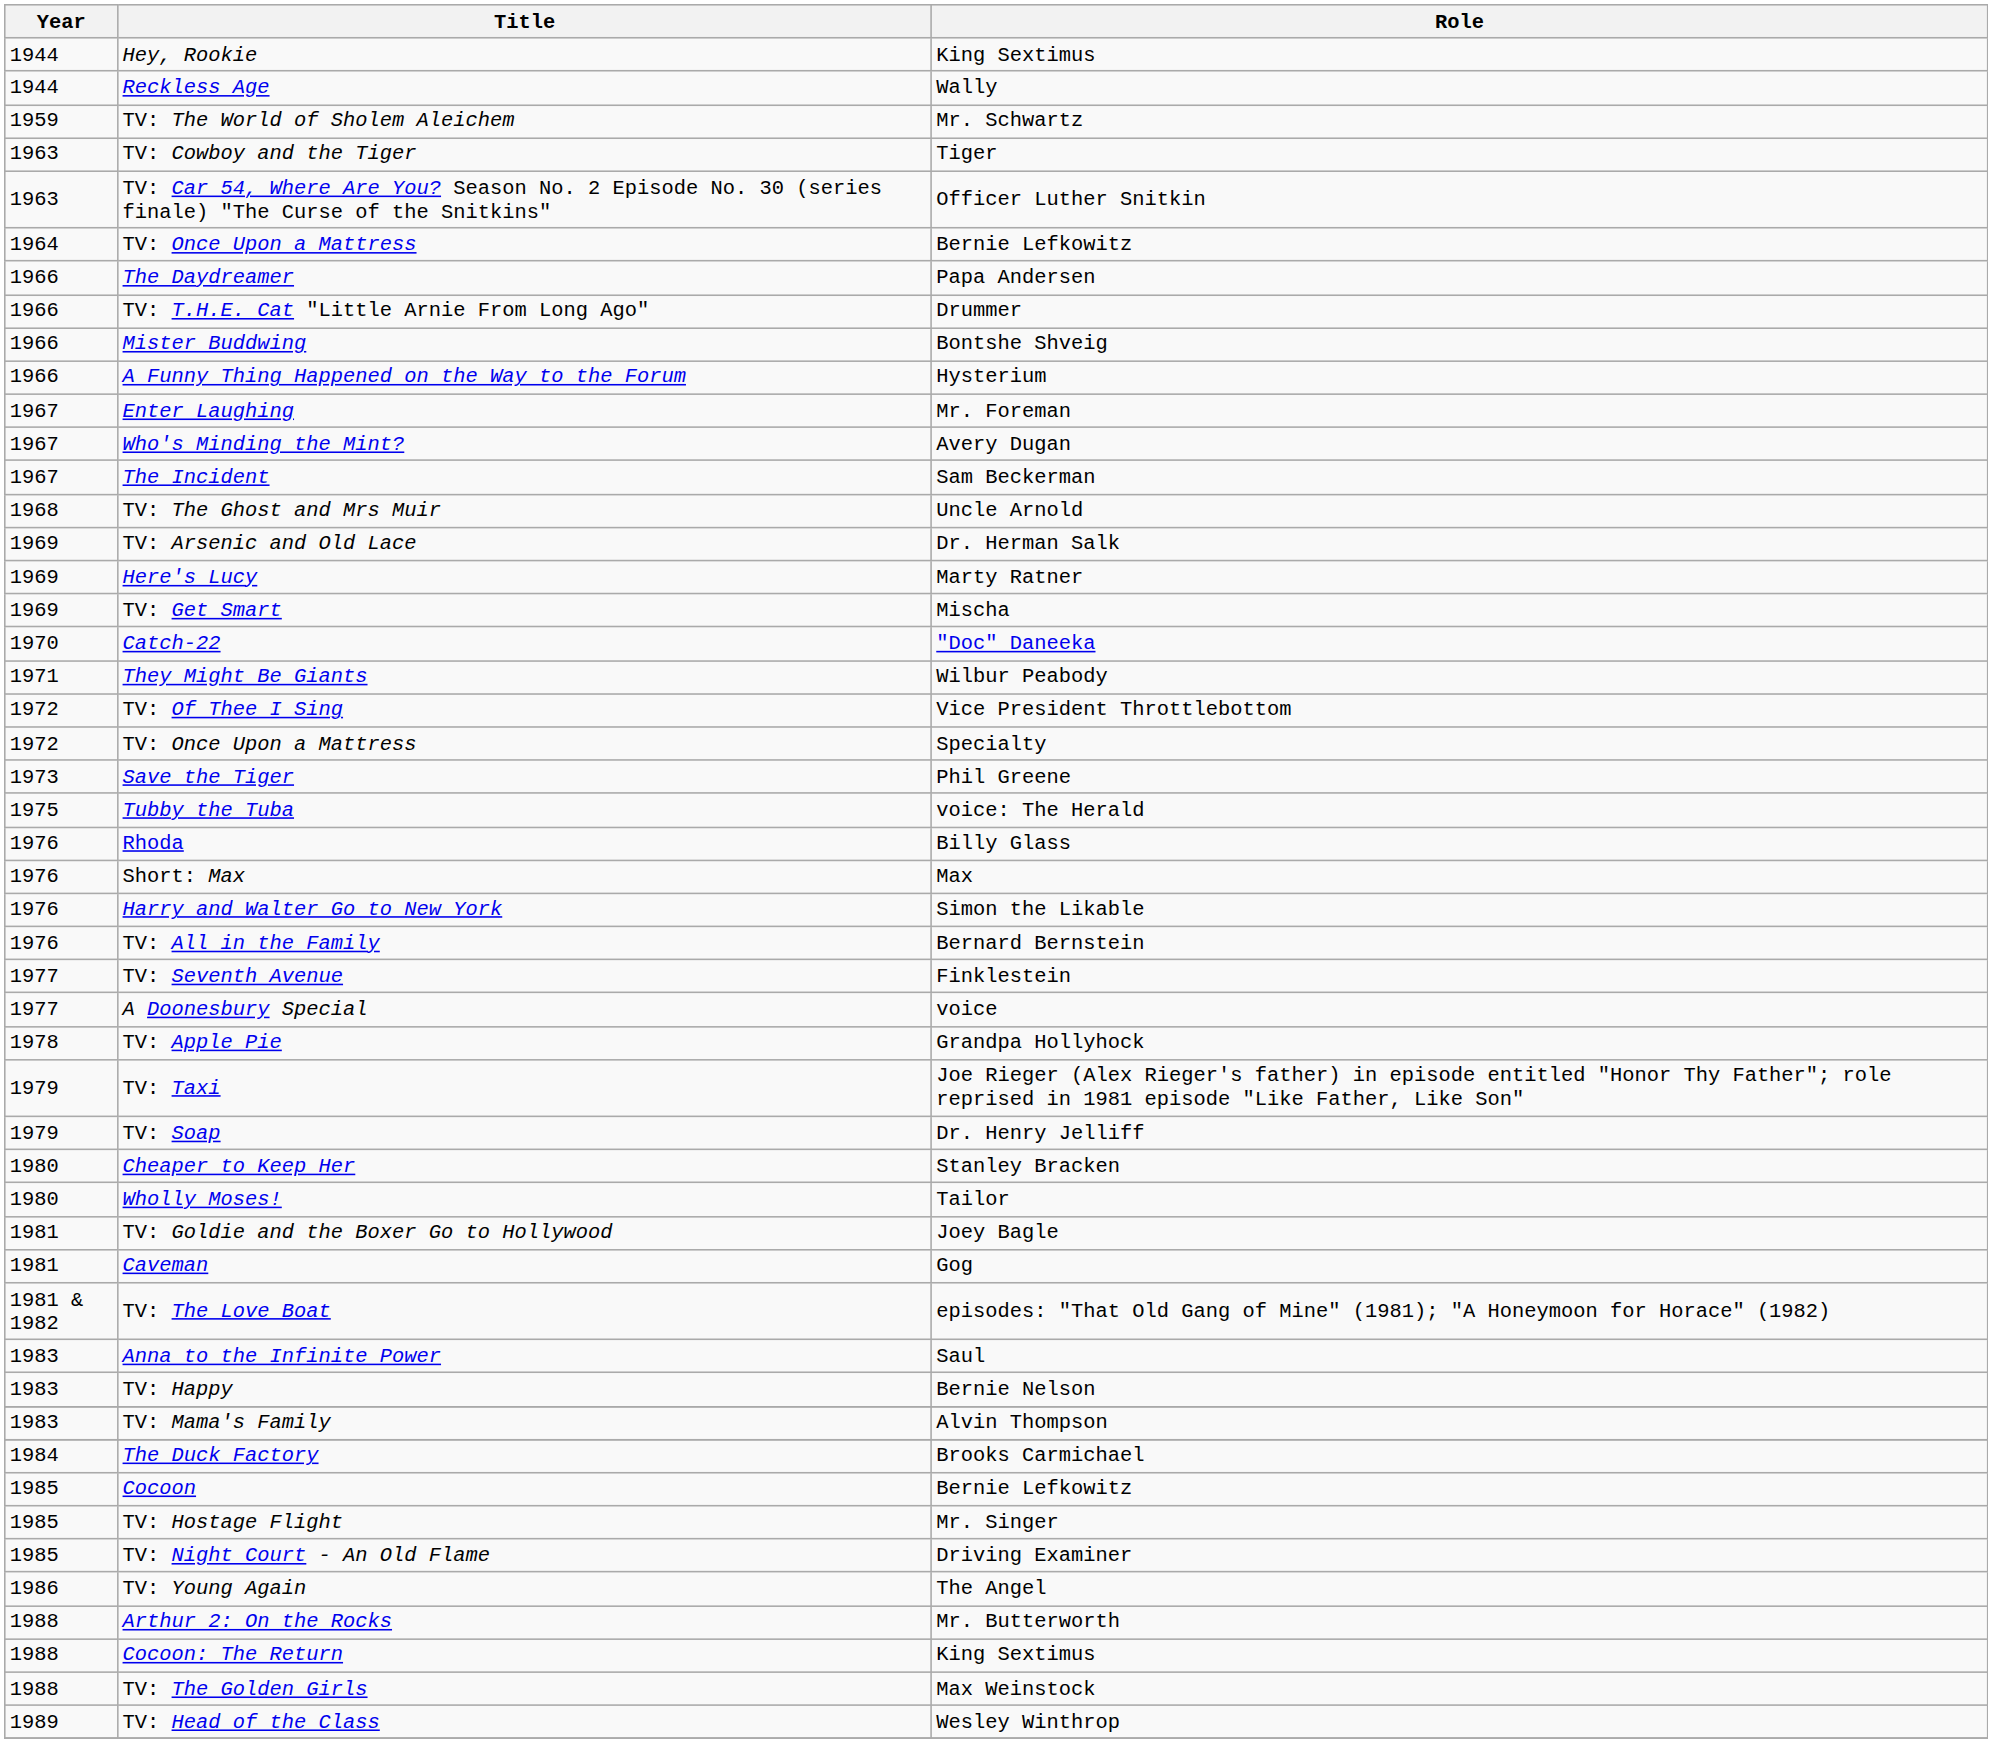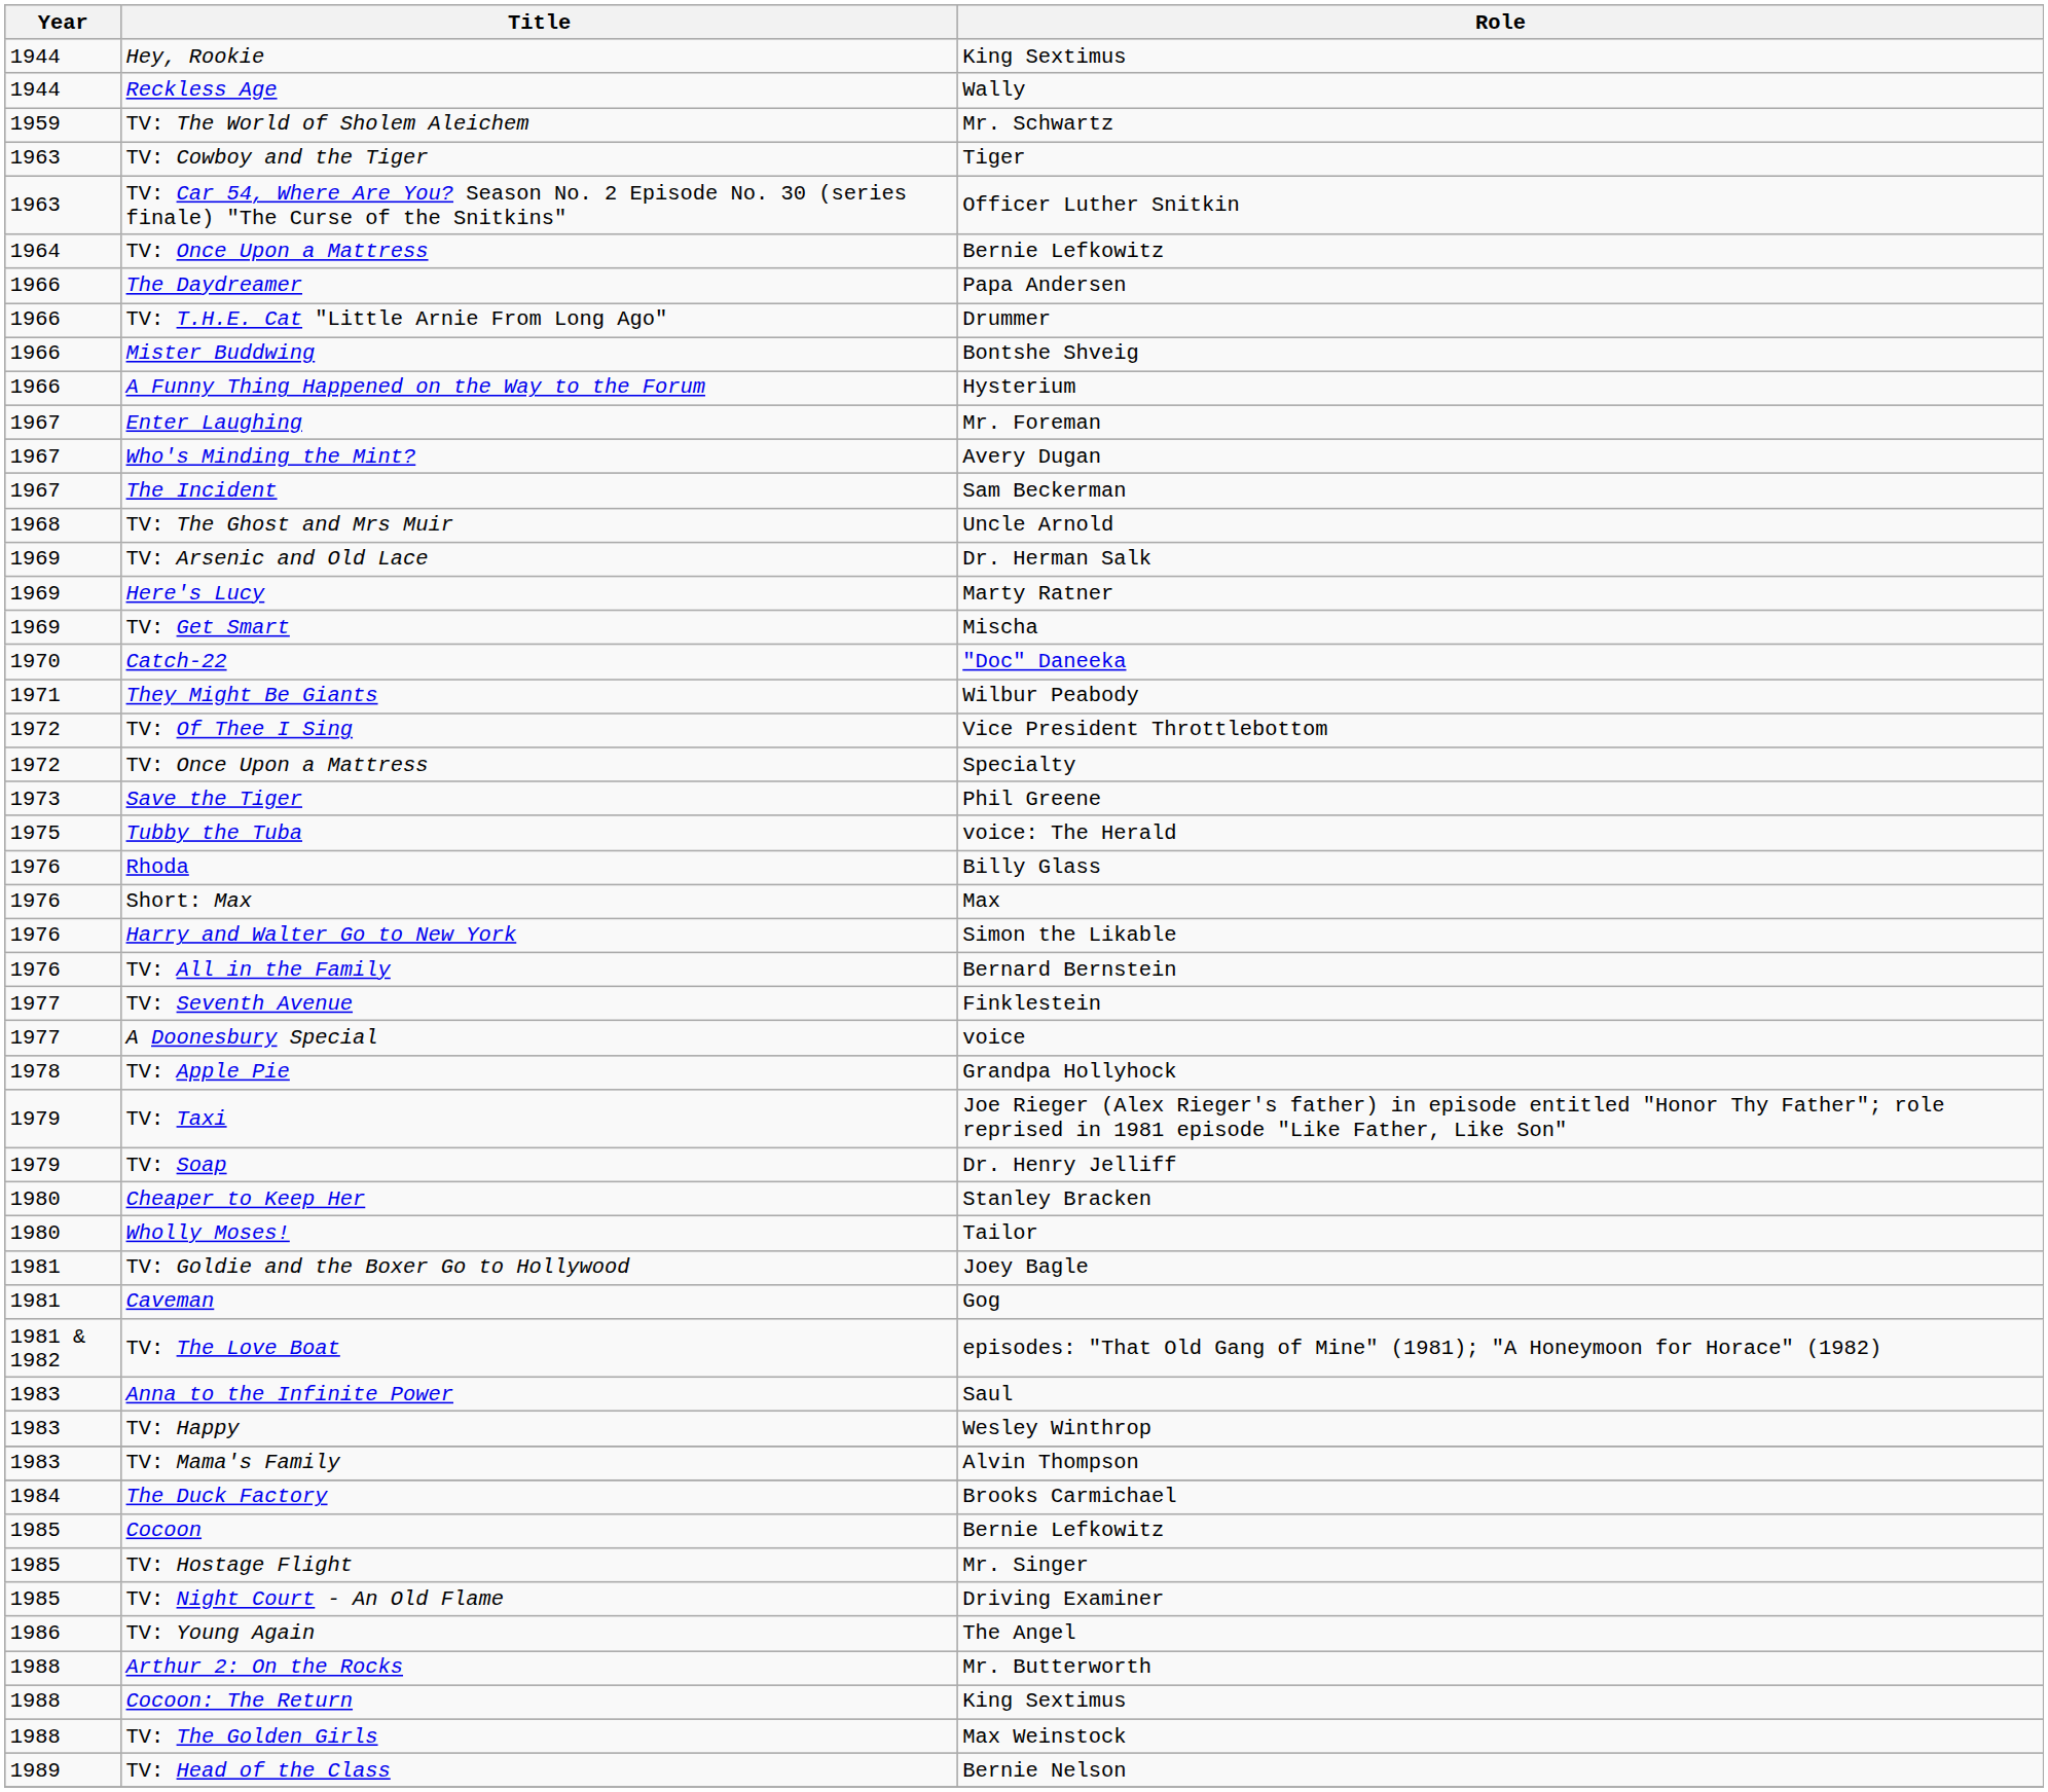 <table class="wikitable plainrowheaders sortable" style="margin-right: 0;">
 <tr>
 <th scope="col">Year</th>
 <th scope="col">Title</th>
 <th scope="col">Role</th>
 </tr>
 <tr>
 <td>1944</td>
 <td><em>Hey, Rookie</em></td>
 <td>King Sextimus</td>
 </tr>
 <tr>
 <td>1944</td>
 <td><em><a href='#'>Reckless Age</a></em></td>
 <td>Wally</td>
 </tr>
 <tr>
 <td>1959</td>
 <td>TV: <em>The World of Sholem Aleichem</em></td>
 <td>Mr. Schwartz</td>
 </tr>
 <tr>
 <td>1963</td>
 <td>TV: <em>Cowboy and the Tiger</em></td>
 <td>Tiger</td>
 </tr>
 <tr>
 <td>1963</td>
 <td>TV: <em><a href='#'>Car 54, Where Are You?</a></em> Season No. 2 Episode No. 30 (series finale) "The Curse of the Snitkins"</td>
 <td>Officer Luther Snitkin</td>
 </tr>
 <tr>
 <td>1964</td>
 <td>TV: <em><a href='#'>Once Upon a Mattress</a></em></td>
 <td>Bernie Lefkowitz</td>
 </tr>
 <tr>
 <td>1966</td>
 <td><em><a href='#'>The Daydreamer</a></em></td>
 <td>Papa Andersen</td>
 </tr>
 <tr>
 <td>1966</td>
 <td>TV: <em><a href='#'>T.H.E. Cat</a></em> "Little Arnie From Long Ago"</td>
 <td>Drummer</td>
 </tr>
 <tr>
 <td>1966</td>
 <td><em><a href='#'>Mister Buddwing</a></em></td>
 <td>Bontshe Shveig</td>
 </tr>
 <tr>
 <td>1966</td>
 <td><em><a href='#'>A Funny Thing Happened on the Way to the Forum</a></em></td>
 <td>Hysterium</td>
 </tr>
 <tr>
 <td>1967</td>
 <td><em><a href='#'>Enter Laughing</a></em></td>
 <td>Mr. Foreman</td>
 </tr>
 <tr>
 <td>1967</td>
 <td><em><a href='#'>Who's Minding the Mint?</a></em></td>
 <td>Avery Dugan</td>
 </tr>
 <tr>
 <td>1967</td>
 <td><em><a href='#'>The Incident</a></em></td>
 <td>Sam Beckerman</td>
 </tr>
 <tr>
 <td>1968</td>
 <td>TV: <em>The Ghost and Mrs Muir</em></td>
 <td>Uncle Arnold</td>
 </tr>
 <tr>
 <td>1969</td>
 <td>TV: <em>Arsenic and Old Lace</em></td>
 <td>Dr. Herman Salk</td>
 </tr>
 <tr>
 <td>1969</td>
 <td><em><a href='#'>Here's Lucy</a></em></td>
 <td>Marty Ratner</td>
 </tr>
 <tr>
 <td>1969</td>
 <td>TV: <em><a href='#'>Get Smart</a></em></td>
 <td>Mischa</td>
 </tr>
 <tr>
 <td>1970</td>
 <td><em><a href='#'>Catch-22</a></em></td>
 <td><a href='#'>"Doc" Daneeka</a></td>
 </tr>
 <tr>
 <td>1971</td>
 <td><em><a href='#'>They Might Be Giants</a></em></td>
 <td>Wilbur Peabody</td>
 </tr>
 <tr>
 <td>1972</td>
 <td>TV: <em><a href='#'>Of Thee I Sing</a></em></td>
 <td>Vice President Throttlebottom</td>
 </tr>
 <tr>
 <td>1972</td>
 <td>TV: <em>Once Upon a Mattress</em></td>
 <td>Specialty</td>
 </tr>
 <tr>
 <td>1973</td>
 <td><em><a href='#'>Save the Tiger</a></em></td>
 <td>Phil Greene</td>
 </tr>
 <tr>
 <td>1975</td>
 <td><em><a href='#'>Tubby the Tuba</a></em></td>
 <td>voice: The Herald</td>
 </tr>
 <tr>
 <td>1976</td>
 <td><a href='#'>Rhoda</a></td>
 <td>Billy Glass</td>
 </tr>
 <tr>
 <td>1976</td>
 <td>Short: <em>Max</em></td>
 <td>Max</td>
 </tr>
 <tr>
 <td>1976</td>
 <td><em><a href='#'>Harry and Walter Go to New York</a></em></td>
 <td>Simon the Likable</td>
 </tr>
 <tr>
 <td>1976</td>
 <td>TV: <em><a href='#'>All in the Family</a></em></td>
 <td>Bernard Bernstein</td>
 </tr>
 <tr>
 <td>1977</td>
 <td>TV: <em><a href='#'>Seventh Avenue</a></em></td>
 <td>Finklestein</td>
 </tr>
 <tr>
 <td>1977</td>
 <td><em>A <a href='#'>Doonesbury</a> Special</em></td>
 <td>voice</td>
 </tr>
 <tr>
 <td>1978</td>
 <td>TV: <em><a href='#'>Apple Pie</a></em></td>
 <td>Grandpa Hollyhock</td>
 </tr>
 <tr>
 <td>1979</td>
 <td>TV: <em><a href='#'>Taxi</a></em></td>
 <td>Joe Rieger (Alex Rieger's father) in episode entitled "Honor Thy Father"; role reprised in 1981 episode "Like Father, Like Son"</td>
 </tr>
 <tr>
 <td>1979</td>
 <td>TV: <em><a href='#'>Soap</a></em></td>
 <td>Dr. Henry Jelliff</td>
 </tr>
 <tr>
 <td>1980</td>
 <td><em><a href='#'>Cheaper to Keep Her</a></em></td>
 <td>Stanley Bracken</td>
 </tr>
 <tr>
 <td>1980</td>
 <td><em><a href='#'>Wholly Moses!</a></em></td>
 <td>Tailor</td>
 </tr>
 <tr>
 <td>1981</td>
 <td>TV: <em>Goldie and the Boxer Go to Hollywood</em></td>
 <td>Joey Bagle</td>
 </tr>
 <tr>
 <td>1981</td>
 <td><em><a href='#'>Caveman</a></em></td>
 <td>Gog</td>
 </tr>
 <tr>
 <td>1981 & 1982</td>
 <td>TV: <em><a href='#'>The Love Boat</a></em></td>
 <td>episodes: "That Old Gang of Mine" (1981); "A Honeymoon for Horace" (1982)</td>
 </tr>
 <tr>
 <td>1983</td>
 <td><em><a href='#'>Anna to the Infinite Power</a></em></td>
 <td>Saul</td>
 </tr>
 <tr>
 <td>1983</td>
 <td>TV: <em>Happy</em></td>
-<td>Bernie Nelson</td>
+<td>Wesley Winthrop</td>
 </tr>
 <tr>
 </tr>
 <tr>
 <td>1983</td>
 <td>TV: <em>Mama's Family</em></td>
 <td>Alvin Thompson</td>
 </tr>
 <tr>
 </tr>
 <tr>
 <td>1984</td>
 <td><em><a href='#'>The Duck Factory</a></em></td>
 <td>Brooks Carmichael</td>
 </tr>
 <tr>
 <td>1985</td>
 <td><em><a href='#'>Cocoon</a></em></td>
 <td>Bernie Lefkowitz</td>
 </tr>
 <tr>
 <td>1985</td>
 <td>TV: <em>Hostage Flight</em></td>
 <td>Mr. Singer</td>
 </tr>
 <tr>
 <td>1985</td>
 <td>TV: <em><a href='#'>Night Court</a> - An Old Flame</em></td>
 <td>Driving Examiner</td>
 </tr>
 <tr>
 <td>1986</td>
 <td>TV: <em>Young Again</em></td>
 <td>The Angel</td>
 </tr>
 <tr>
 <td>1988</td>
 <td><em><a href='#'>Arthur 2: On the Rocks</a></em></td>
 <td>Mr. Butterworth</td>
 </tr>
 <tr>
 <td>1988</td>
 <td><em><a href='#'>Cocoon: The Return</a></em></td>
 <td>King Sextimus</td>
 </tr>
 <tr>
 <td>1988</td>
 <td>TV: <em><a href='#'>The Golden Girls</a></em></td>
 <td>Max Weinstock</td>
 </tr>
 <tr>
 <td>1989</td>
 <td>TV: <em><a href='#'>Head of the Class</a></em></td>
-<td>Wesley Winthrop</td>
+<td>Bernie Nelson</td>
 </tr>
 <tr>
 </tr>
 </table>
